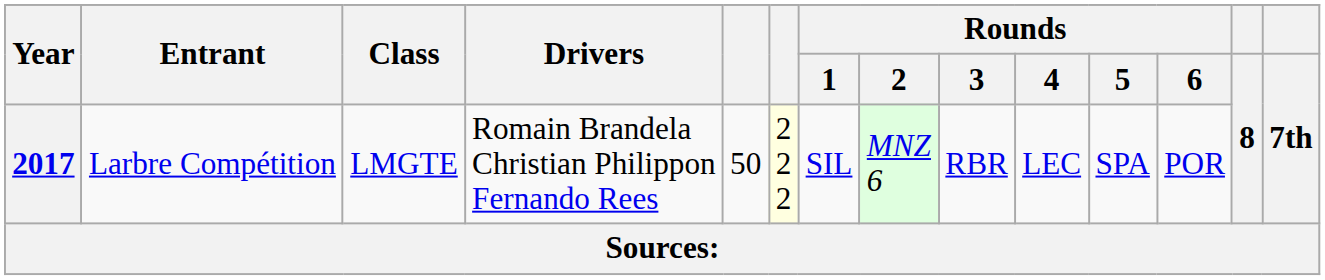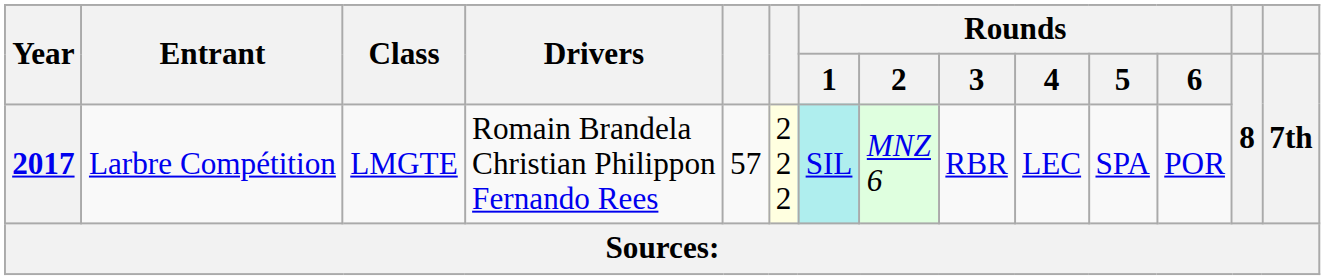 <table class="wikitable">
 <tr>
 <th rowspan="2">Year</th>
 <th rowspan="2">Entrant</th>
 <th rowspan="2">Class</th>
 <th rowspan="2">Drivers</th>
 <th rowspan="2"></th>
 <th rowspan="2"></th>
 <th colspan="6">Rounds</th>
 <th></th>
 <th></th>
 </tr>
 <tr>
 <th>1</th>
 <th>2</th>
 <th>3</th>
 <th>4</th>
 <th>5</th>
 <th>6</th>
 <th rowspan="2">8</th>
 <th rowspan="2">7th</th>
 </tr>
 <tr>
 <th><a href='#'>2017</a></th>
 <td> <a href='#'>Larbre Compétition</a></td>
 <td><a href='#'>LMGTE</a></td>
 <td> Romain Brandela<br> Christian Philippon<br> <a href='#'>Fernando Rees</a></td>
-<td>50</td>
+<td>57</td>
 <td style="background: lightyellow;">2<br>2<br>2</td>
-<td><a href='#'>SIL</a></td>
+<td style="background: paleturquoise;"><a href='#'>SIL</a></td>
 <td style="background:#DFFFDF;"><em><a href='#'>MNZ</a><br>6</em></td>
 <td><a href='#'>RBR</a></td>
 <td><a href='#'>LEC</a></td>
 <td><a href='#'>SPA</a></td>
 <td><a href='#'>POR</a></td>
 </tr>
 <tr>
 <th colspan="14">Sources:</th>
 </tr>
 </table>
